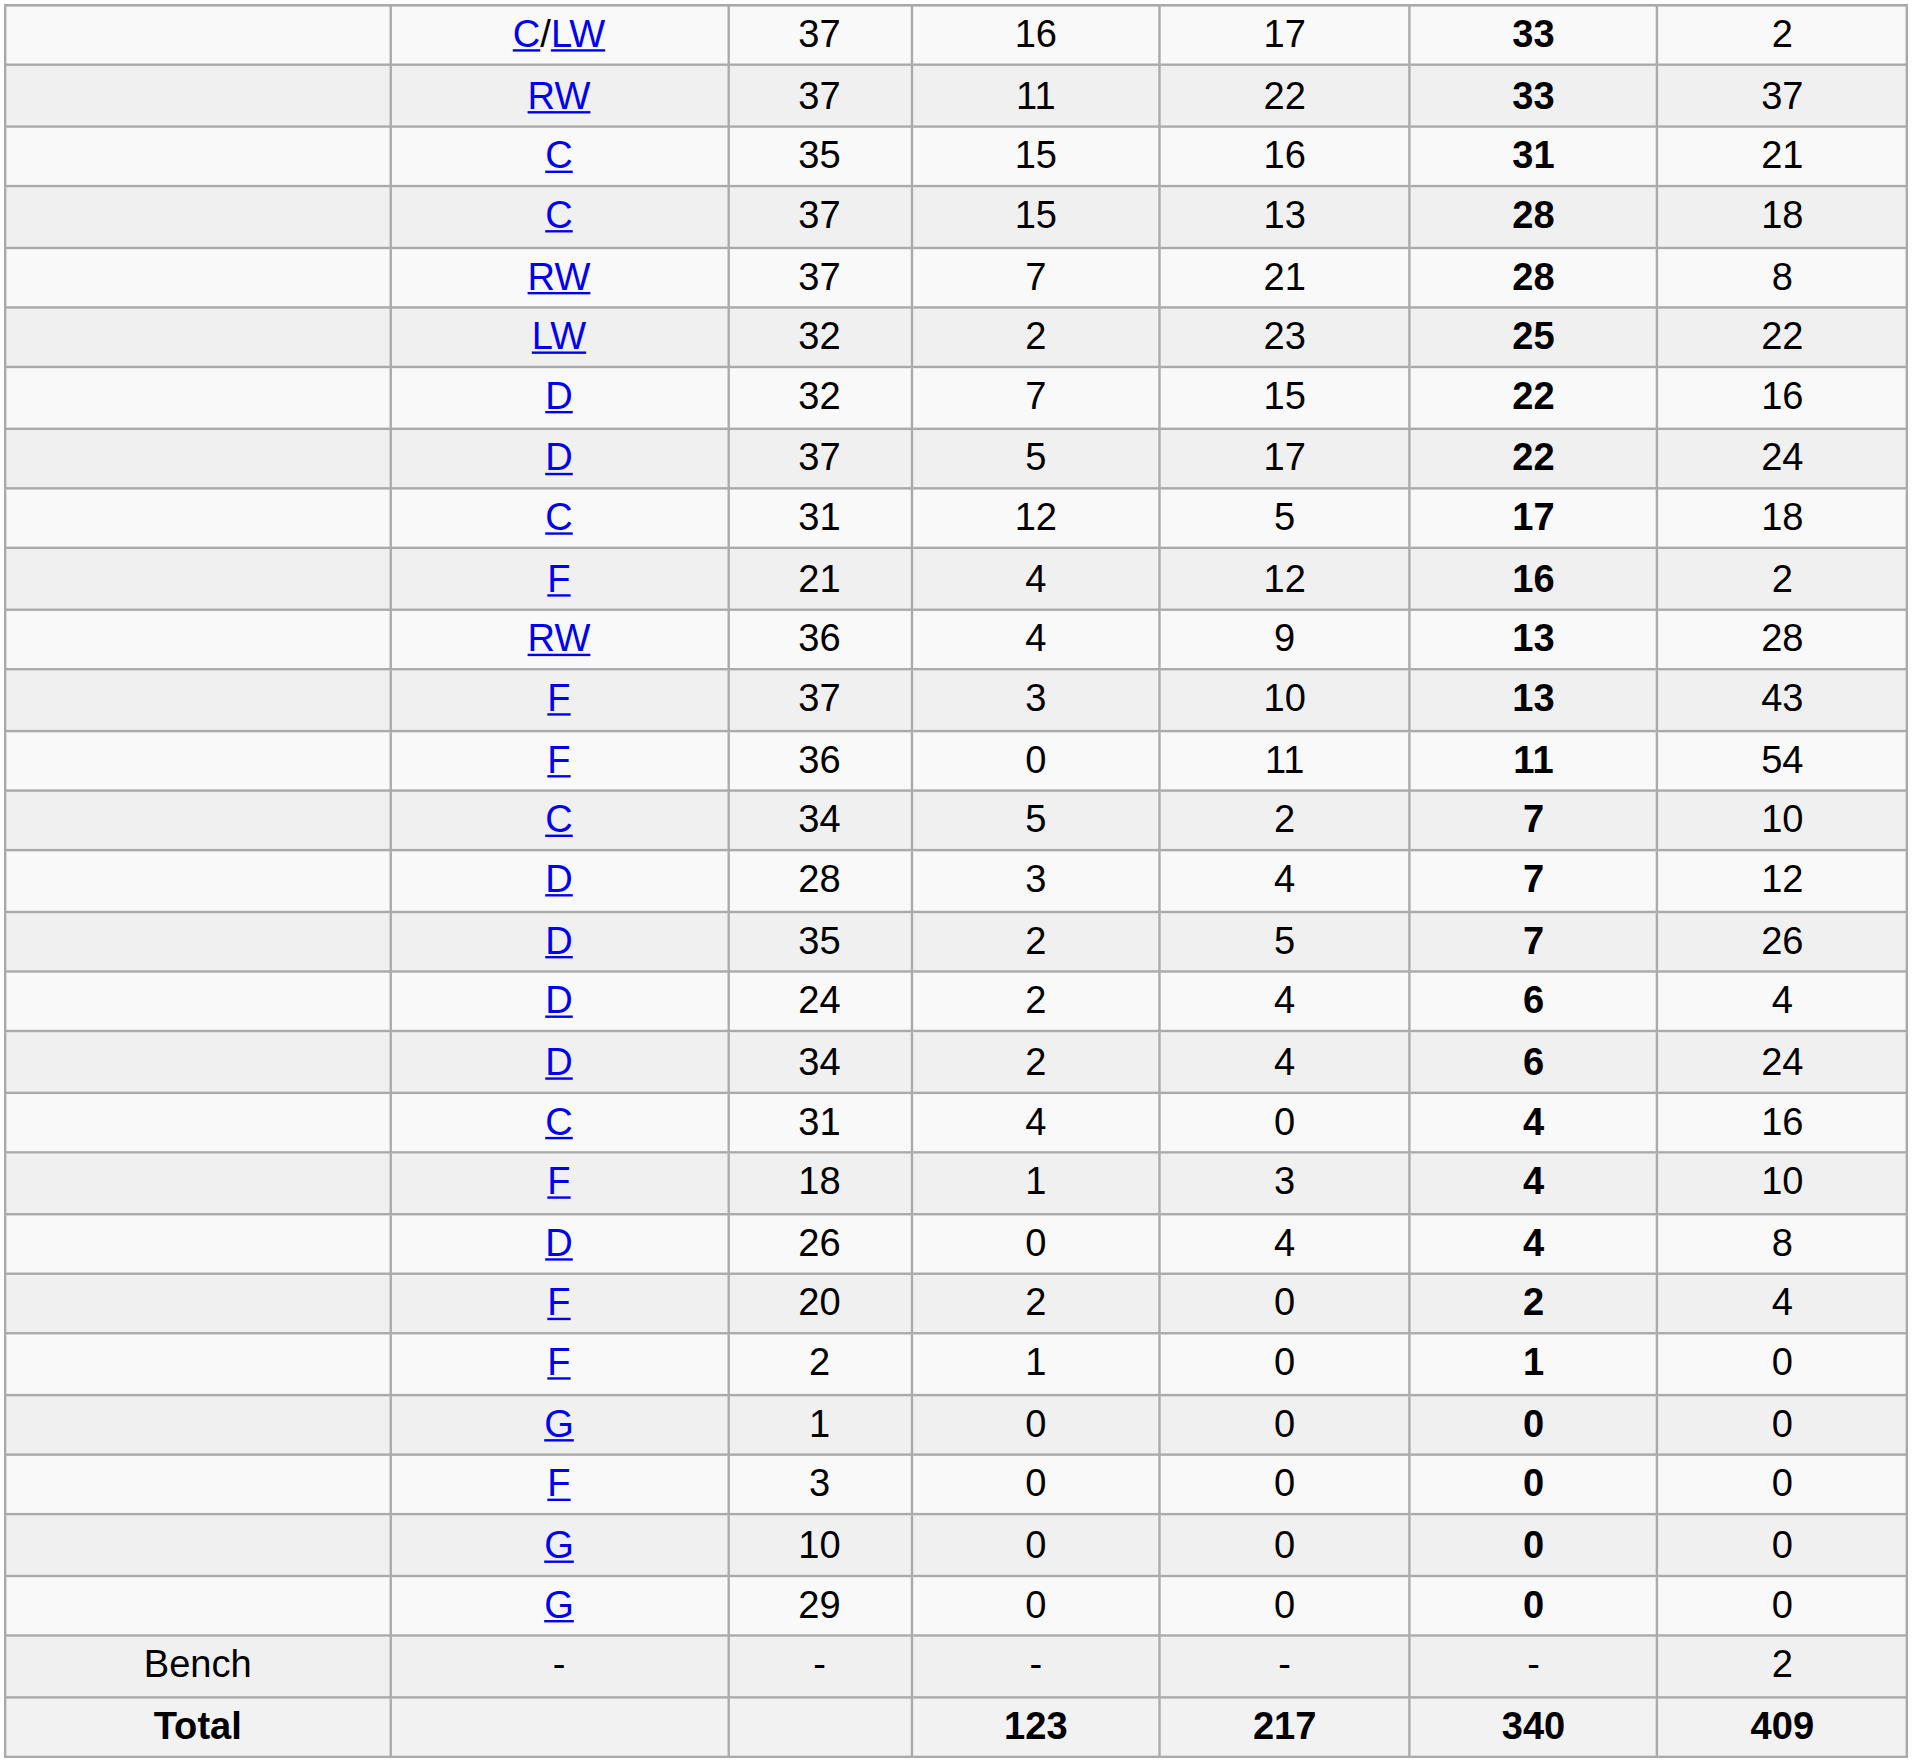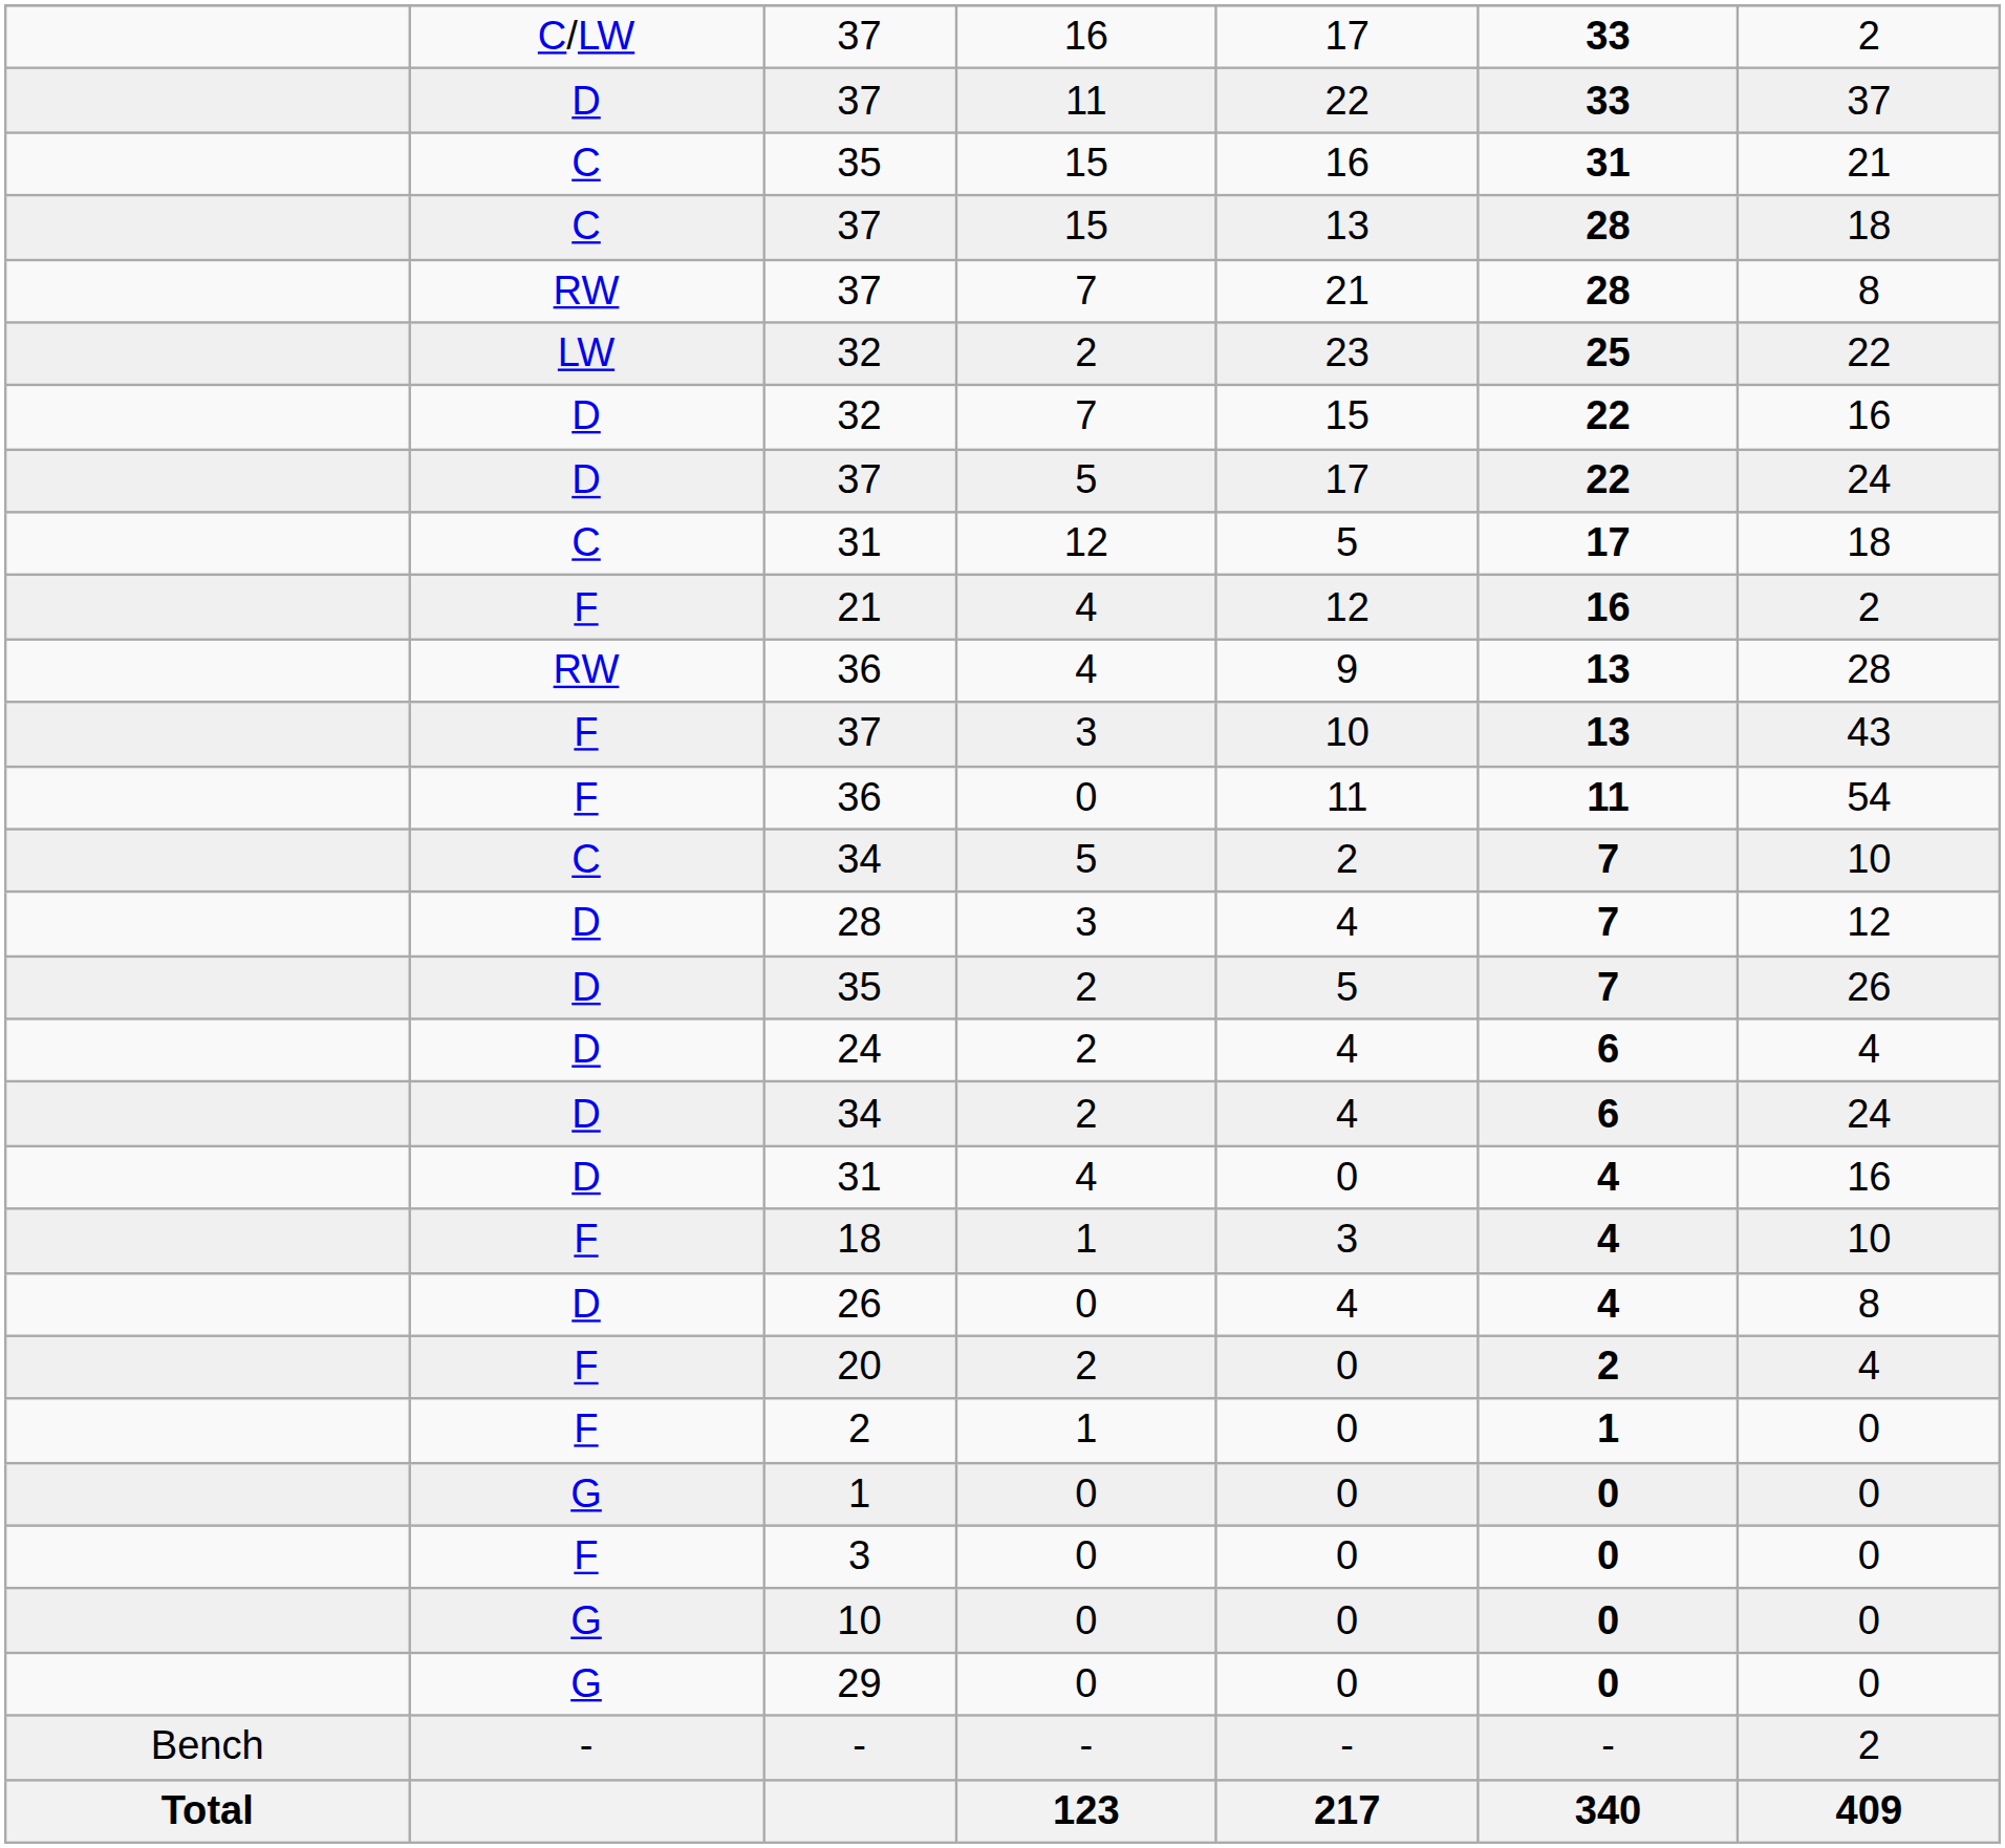 <table class="wikitable sortable" width=800>
 <tr align="center">
 </tr>
 <tr align="center" bgcolor="">
 <td></td>
 <td><a href='#'>C</a>/<a href='#'>LW</a></td>
 <td>37</td>
 <td>16</td>
 <td>17</td>
 <td><strong>33</strong></td>
 <td>2</td>
 </tr>
 <tr align="center" bgcolor="f0f0f0">
 <td></td>
-<td><a href='#'>RW</a></td>
+<td><a href='#'>D</a></td>
 <td>37</td>
 <td>11</td>
 <td>22</td>
 <td><strong>33</strong></td>
 <td>37</td>
 </tr>
 <tr align="center" bgcolor="">
 <td></td>
 <td><a href='#'>C</a></td>
 <td>35</td>
 <td>15</td>
 <td>16</td>
 <td><strong>31</strong></td>
 <td>21</td>
 </tr>
 <tr align="center" bgcolor="f0f0f0">
 <td></td>
 <td><a href='#'>C</a></td>
 <td>37</td>
 <td>15</td>
 <td>13</td>
 <td><strong>28</strong></td>
 <td>18</td>
 </tr>
 <tr align="center" bgcolor="">
 <td></td>
 <td><a href='#'>RW</a></td>
 <td>37</td>
 <td>7</td>
 <td>21</td>
 <td><strong>28</strong></td>
 <td>8</td>
 </tr>
 <tr align="center" bgcolor="f0f0f0">
 <td></td>
 <td><a href='#'>LW</a></td>
 <td>32</td>
 <td>2</td>
 <td>23</td>
 <td><strong>25</strong></td>
 <td>22</td>
 </tr>
 <tr align="center" bgcolor="">
 <td></td>
 <td><a href='#'>D</a></td>
 <td>32</td>
 <td>7</td>
 <td>15</td>
 <td><strong>22</strong></td>
 <td>16</td>
 </tr>
 <tr align="center" bgcolor="f0f0f0">
 <td></td>
 <td><a href='#'>D</a></td>
 <td>37</td>
 <td>5</td>
 <td>17</td>
 <td><strong>22</strong></td>
 <td>24</td>
 </tr>
 <tr align="center" bgcolor="">
 <td></td>
 <td><a href='#'>C</a></td>
 <td>31</td>
 <td>12</td>
 <td>5</td>
 <td><strong>17</strong></td>
 <td>18</td>
 </tr>
 <tr align="center" bgcolor="f0f0f0">
 <td></td>
 <td><a href='#'>F</a></td>
 <td>21</td>
 <td>4</td>
 <td>12</td>
 <td><strong>16</strong></td>
 <td>2</td>
 </tr>
 <tr align="center" bgcolor="">
 <td></td>
 <td><a href='#'>RW</a></td>
 <td>36</td>
 <td>4</td>
 <td>9</td>
 <td><strong>13</strong></td>
 <td>28</td>
 </tr>
 <tr align="center" bgcolor="f0f0f0">
 <td></td>
 <td><a href='#'>F</a></td>
 <td>37</td>
 <td>3</td>
 <td>10</td>
 <td><strong>13</strong></td>
 <td>43</td>
 </tr>
 <tr align="center" bgcolor="">
 <td></td>
 <td><a href='#'>F</a></td>
 <td>36</td>
 <td>0</td>
 <td>11</td>
 <td><strong>11</strong></td>
 <td>54</td>
 </tr>
 <tr align="center" bgcolor="f0f0f0">
 <td></td>
 <td><a href='#'>C</a></td>
 <td>34</td>
 <td>5</td>
 <td>2</td>
 <td><strong>7</strong></td>
 <td>10</td>
 </tr>
 <tr align="center" bgcolor="">
 <td></td>
 <td><a href='#'>D</a></td>
 <td>28</td>
 <td>3</td>
 <td>4</td>
 <td><strong>7</strong></td>
 <td>12</td>
 </tr>
 <tr align="center" bgcolor="f0f0f0">
 <td></td>
 <td><a href='#'>D</a></td>
 <td>35</td>
 <td>2</td>
 <td>5</td>
 <td><strong>7</strong></td>
 <td>26</td>
 </tr>
 <tr align="center" bgcolor="">
 <td></td>
 <td><a href='#'>D</a></td>
 <td>24</td>
 <td>2</td>
 <td>4</td>
 <td><strong>6</strong></td>
 <td>4</td>
 </tr>
 <tr align="center" bgcolor="f0f0f0">
 <td></td>
 <td><a href='#'>D</a></td>
 <td>34</td>
 <td>2</td>
 <td>4</td>
 <td><strong>6</strong></td>
 <td>24</td>
 </tr>
 <tr align="center" bgcolor="">
 <td></td>
-<td><a href='#'>C</a></td>
+<td><a href='#'>D</a></td>
 <td>31</td>
 <td>4</td>
 <td>0</td>
 <td><strong>4</strong></td>
 <td>16</td>
 </tr>
 <tr align="center" bgcolor="f0f0f0">
 <td></td>
 <td><a href='#'>F</a></td>
 <td>18</td>
 <td>1</td>
 <td>3</td>
 <td><strong>4</strong></td>
 <td>10</td>
 </tr>
 <tr align="center" bgcolor="">
 <td></td>
 <td><a href='#'>D</a></td>
 <td>26</td>
 <td>0</td>
 <td>4</td>
 <td><strong>4</strong></td>
 <td>8</td>
 </tr>
 <tr align="center" bgcolor="f0f0f0">
 <td></td>
 <td><a href='#'>F</a></td>
 <td>20</td>
 <td>2</td>
 <td>0</td>
 <td><strong>2</strong></td>
 <td>4</td>
 </tr>
 <tr align="center" bgcolor="">
 <td></td>
 <td><a href='#'>F</a></td>
 <td>2</td>
 <td>1</td>
 <td>0</td>
 <td><strong>1</strong></td>
 <td>0</td>
 </tr>
 <tr align="center" bgcolor="f0f0f0">
 <td></td>
 <td><a href='#'>G</a></td>
 <td>1</td>
 <td>0</td>
 <td>0</td>
 <td><strong>0</strong></td>
 <td>0</td>
 </tr>
 <tr align="center" bgcolor="">
 <td></td>
 <td><a href='#'>F</a></td>
 <td>3</td>
 <td>0</td>
 <td>0</td>
 <td><strong>0</strong></td>
 <td>0</td>
 </tr>
 <tr align="center" bgcolor="f0f0f0">
 <td></td>
 <td><a href='#'>G</a></td>
 <td>10</td>
 <td>0</td>
 <td>0</td>
 <td><strong>0</strong></td>
 <td>0</td>
 </tr>
 <tr align="center" bgcolor="">
 <td></td>
 <td><a href='#'>G</a></td>
 <td>29</td>
 <td>0</td>
 <td>0</td>
 <td><strong>0</strong></td>
 <td>0</td>
 </tr>
 <tr align="center" bgcolor="f0f0f0">
 <td>Bench</td>
 <td>-</td>
 <td>-</td>
 <td>-</td>
 <td>-</td>
 <td>-</td>
 <td>2</td>
 </tr>
 <tr>
 <th>Total</th>
 <th></th>
 <th></th>
 <th>123</th>
 <th>217</th>
 <th>340</th>
 <th>409</th>
 </tr>
 </table>
